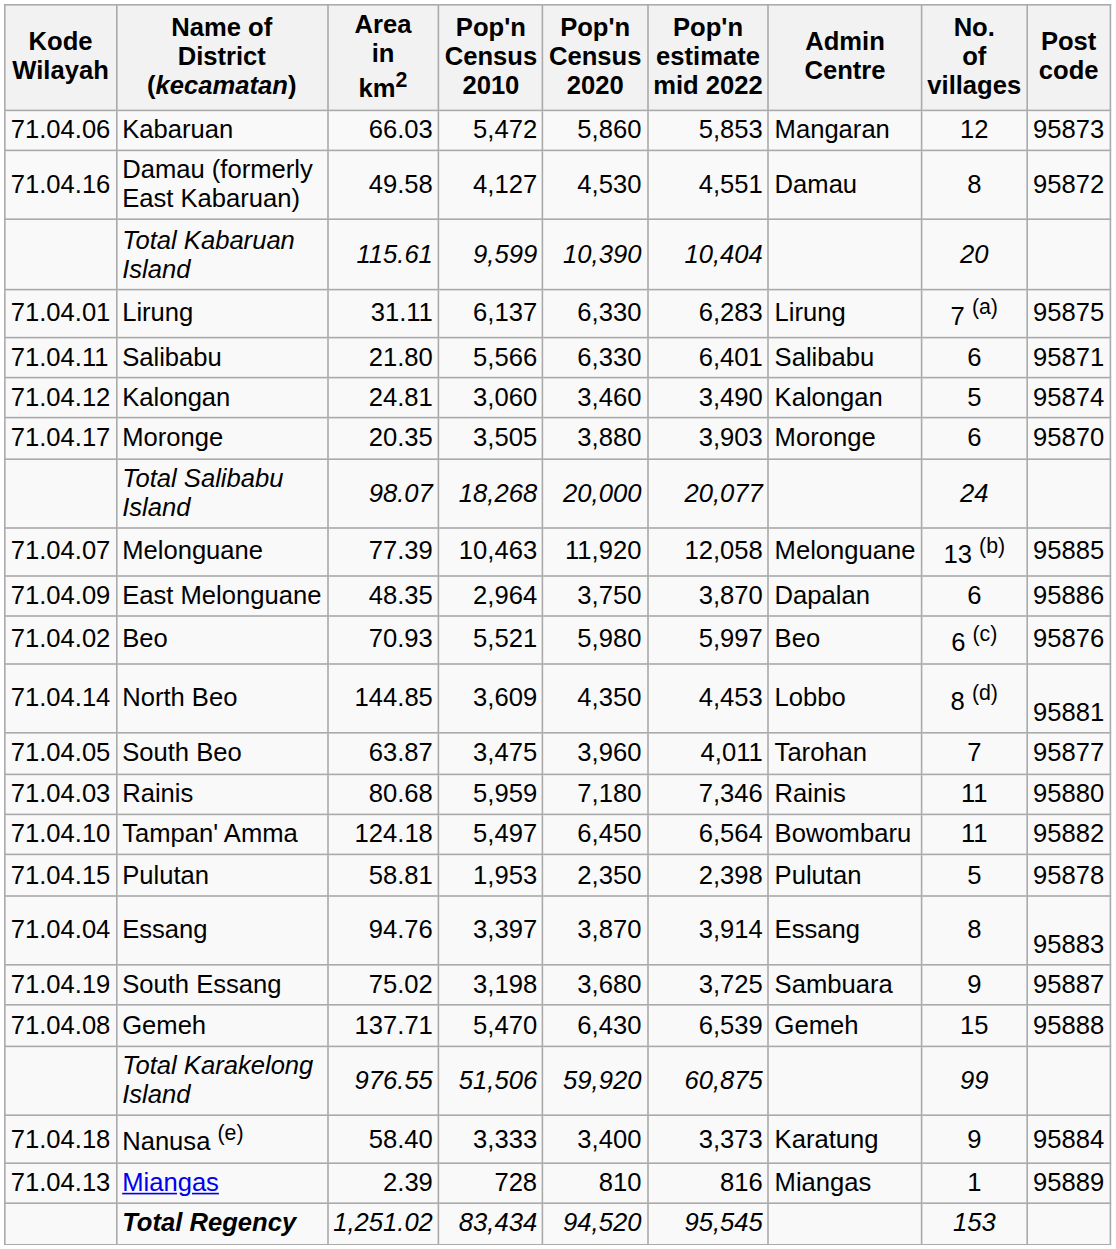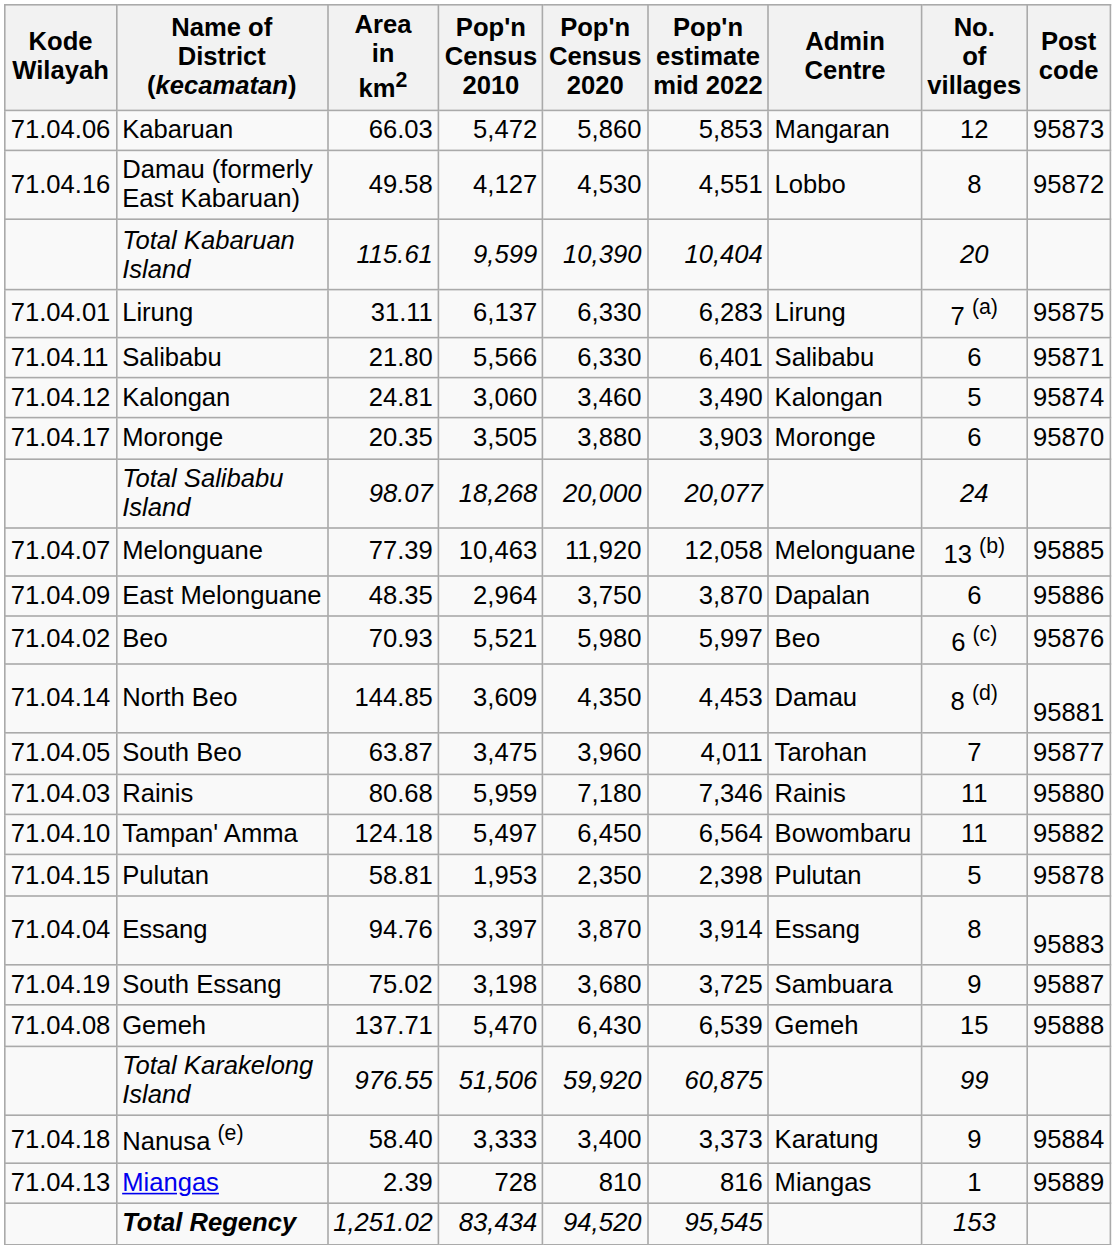 <table class="wikitable sortable mw-collapsible">
 <tr>
 <th>Kode <br>Wilayah</th>
 <th>Name of<br>District<br>(<em>kecamatan</em>)</th>
 <th>Area<br>in<br> km<sup>2</sup></th>
 <th>Pop'n<br>Census<br>2010</th>
 <th>Pop'n<br>Census<br>2020</th>
 <th>Pop'n<br>estimate<br>mid 2022</th>
 <th>Admin<br>Centre</th>
 <th>No. <br>of<br>villages</th>
 <th>Post<br>code</th>
 </tr>
 <tr>
 <td>71.04.06</td>
 <td>Kabaruan</td>
 <td align="right">66.03</td>
 <td align="right">5,472</td>
 <td align="right">5,860</td>
 <td align="right">5,853</td>
 <td>Mangaran</td>
 <td align="center">12</td>
 <td>95873</td>
 </tr>
 <tr>
 <td>71.04.16</td>
 <td>Damau (formerly <br>East Kabaruan)</td>
 <td align="right">49.58</td>
 <td align="right">4,127</td>
 <td align="right">4,530</td>
 <td align="right">4,551</td>
-<td>Damau</td>
+<td>Lobbo</td>
 <td align="center">8</td>
 <td>95872</td>
 </tr>
 <tr>
 <td></td>
 <td><em>Total Kabaruan<br> Island</em></td>
 <td align="right"><em>115.61</em></td>
 <td align="right"><em>9,599</em></td>
 <td align="right"><em>10,390</em></td>
 <td align="right"><em>10,404</em></td>
 <td></td>
 <td align="center"><em>20</em></td>
 <td></td>
 </tr>
 <tr>
 <td>71.04.01</td>
 <td>Lirung</td>
 <td align="right">31.11</td>
 <td align="right">6,137</td>
 <td align="right">6,330</td>
 <td align="right">6,283</td>
 <td>Lirung</td>
 <td align="center">7 <sup>(a)</sup></td>
 <td>95875</td>
 </tr>
 <tr>
 <td>71.04.11</td>
 <td>Salibabu</td>
 <td align="right">21.80</td>
 <td align="right">5,566</td>
 <td align="right">6,330</td>
 <td align="right">6,401</td>
 <td>Salibabu</td>
 <td align="center">6</td>
 <td>95871</td>
 </tr>
 <tr>
 <td>71.04.12</td>
 <td>Kalongan</td>
 <td align="right">24.81</td>
 <td align="right">3,060</td>
 <td align="right">3,460</td>
 <td align="right">3,490</td>
 <td>Kalongan</td>
 <td align="center">5</td>
 <td>95874</td>
 </tr>
 <tr>
 <td>71.04.17</td>
 <td>Moronge</td>
 <td align="right">20.35</td>
 <td align="right">3,505</td>
 <td align="right">3,880</td>
 <td align="right">3,903</td>
 <td>Moronge</td>
 <td align="center">6</td>
 <td>95870</td>
 </tr>
 <tr>
 <td></td>
 <td><em>Total Salibabu<br> Island</em></td>
 <td align="right"><em>98.07</em></td>
 <td align="right"><em>18,268</em></td>
 <td align="right"><em>20,000</em></td>
 <td align="right"><em>20,077</em></td>
 <td></td>
 <td align="center"><em>24</em></td>
 <td></td>
 </tr>
 <tr>
 <td>71.04.07</td>
 <td>Melonguane</td>
 <td align="right">77.39</td>
 <td align="right">10,463</td>
 <td align="right">11,920</td>
 <td align="right">12,058</td>
 <td>Melonguane</td>
 <td align="center">13 <sup>(b)</sup></td>
 <td>95885</td>
 </tr>
 <tr>
 <td>71.04.09</td>
 <td>East Melonguane</td>
 <td align="right">48.35</td>
 <td align="right">2,964</td>
 <td align="right">3,750</td>
 <td align="right">3,870</td>
 <td>Dapalan</td>
 <td align="center">6</td>
 <td>95886</td>
 </tr>
 <tr>
 <td>71.04.02</td>
 <td>Beo</td>
 <td align="right">70.93</td>
 <td align="right">5,521</td>
 <td align="right">5,980</td>
 <td align="right">5,997</td>
 <td>Beo</td>
 <td align="center">6 <sup>(c)</sup></td>
 <td>95876</td>
 </tr>
 <tr>
 <td>71.04.14</td>
 <td>North Beo</td>
 <td align="right">144.85</td>
 <td align="right">3,609</td>
 <td align="right">4,350</td>
 <td align="right">4,453</td>
-<td>Lobbo</td>
+<td>Damau</td>
 <td align="center">8 <sup>(d)</sup></td>
 <td><br>95881</td>
 </tr>
 <tr>
 <td>71.04.05</td>
 <td>South Beo</td>
 <td align="right">63.87</td>
 <td align="right">3,475</td>
 <td align="right">3,960</td>
 <td align="right">4,011</td>
 <td>Tarohan</td>
 <td align="center">7</td>
 <td>95877</td>
 </tr>
 <tr>
 <td>71.04.03</td>
 <td>Rainis</td>
 <td align="right">80.68</td>
 <td align="right">5,959</td>
 <td align="right">7,180</td>
 <td align="right">7,346</td>
 <td>Rainis</td>
 <td align="center">11</td>
 <td>95880</td>
 </tr>
 <tr>
 <td>71.04.10</td>
 <td>Tampan' Amma</td>
 <td align="right">124.18</td>
 <td align="right">5,497</td>
 <td align="right">6,450</td>
 <td align="right">6,564</td>
 <td>Bowombaru</td>
 <td align="center">11</td>
 <td>95882</td>
 </tr>
 <tr>
 <td>71.04.15</td>
 <td>Pulutan</td>
 <td align="right">58.81</td>
 <td align="right">1,953</td>
 <td align="right">2,350</td>
 <td align="right">2,398</td>
 <td>Pulutan</td>
 <td align="center">5</td>
 <td>95878</td>
 </tr>
 <tr>
 <td>71.04.04</td>
 <td>Essang</td>
 <td align="right">94.76</td>
 <td align="right">3,397</td>
 <td align="right">3,870</td>
 <td align="right">3,914</td>
 <td>Essang</td>
 <td align="center">8</td>
 <td><br>95883</td>
 </tr>
 <tr>
 <td>71.04.19</td>
 <td>South Essang</td>
 <td align="right">75.02</td>
 <td align="right">3,198</td>
 <td align="right">3,680</td>
 <td align="right">3,725</td>
 <td>Sambuara</td>
 <td align="center">9</td>
 <td>95887</td>
 </tr>
 <tr>
 <td>71.04.08</td>
 <td>Gemeh</td>
 <td align="right">137.71</td>
 <td align="right">5,470</td>
 <td align="right">6,430</td>
 <td align="right">6,539</td>
 <td>Gemeh</td>
 <td align="center">15</td>
 <td>95888</td>
 </tr>
 <tr>
 <td></td>
 <td><em>Total Karakelong<br> Island</em></td>
 <td align="right"><em>976.55</em></td>
 <td align="right"><em>51,506</em></td>
 <td align="right"><em>59,920</em></td>
 <td align="right"><em>60,875</em></td>
 <td></td>
 <td align="center"><em>99</em></td>
 <td></td>
 </tr>
 <tr>
 <td>71.04.18</td>
 <td>Nanusa <sup>(e)</sup></td>
 <td align="right">58.40</td>
 <td align="right">3,333</td>
 <td align="right">3,400</td>
 <td align="right">3,373</td>
 <td>Karatung</td>
 <td align="center">9</td>
 <td>95884</td>
 </tr>
 <tr>
 <td>71.04.13</td>
 <td><a href='#'>Miangas</a></td>
 <td align="right">2.39</td>
 <td align="right">728</td>
 <td align="right">810</td>
 <td align="right">816</td>
 <td>Miangas</td>
 <td align="center">1</td>
 <td>95889</td>
 </tr>
 <tr>
 <td></td>
 <td><strong><em>Total Regency</em></strong></td>
 <td align="right"><em>1,251.02</em></td>
 <td align="right"><em>83,434</em></td>
 <td align="right"><em>94,520</em></td>
 <td align="right"><em>95,545</em></td>
 <td></td>
 <td align="center"><em>153</em></td>
 <td></td>
 </tr>
 </table>
